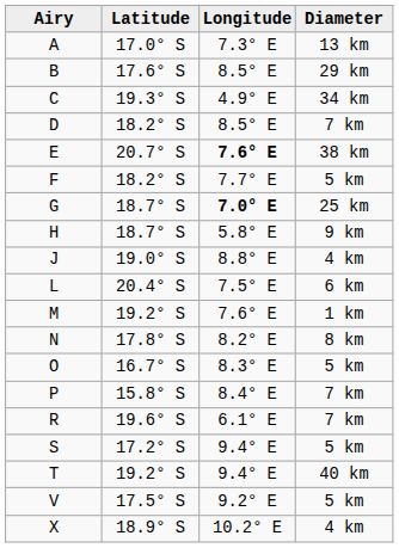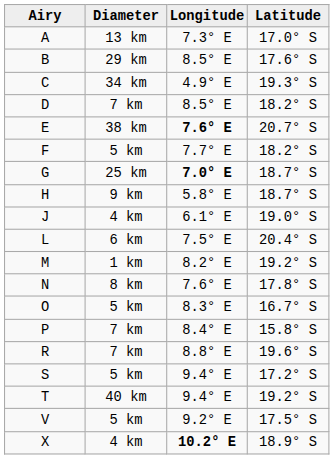 <table class="wikitable">
 <tr>
 <th width="25%" style="background:#eeeeee;">Airy</th>
+<th width="25%" style="background:#eeeeee;">Diameter</th>
+<th width="25%" style="background:#eeeeee;">Longitude</th>
 <th width="25%" style="background:#eeeeee;">Latitude</th>
-<th width="25%" style="background:#eeeeee;">Longitude</th>
-<th width="25%" style="background:#eeeeee;">Diameter</th>
 </tr>
 <tr>
 <td align="center">A</td>
+<td align="center">13 km</td>
+<td align="center">7.3° E</td>
 <td align="center">17.0° S</td>
-<td align="center">7.3° E</td>
-<td align="center">13 km</td>
 </tr>
 <tr>
 <td align="center">B</td>
+<td align="center">29 km</td>
+<td align="center">8.5° E</td>
 <td align="center">17.6° S</td>
-<td align="center">8.5° E</td>
-<td align="center">29 km</td>
 </tr>
 <tr>
 <td align="center">C</td>
+<td align="center">34 km</td>
+<td align="center">4.9° E</td>
 <td align="center">19.3° S</td>
-<td align="center">4.9° E</td>
-<td align="center">34 km</td>
 </tr>
 <tr>
 <td align="center">D</td>
+<td align="center">7 km</td>
+<td align="center">8.5° E</td>
 <td align="center">18.2° S</td>
-<td align="center">8.5° E</td>
-<td align="center">7 km</td>
 </tr>
 <tr>
 <td align="center">E</td>
+<td align="center">38 km</td>
+<td align="center"><strong>7.6° E</strong></td>
 <td align="center">20.7° S</td>
-<td align="center"><strong>7.6° E</strong></td>
-<td align="center">38 km</td>
 </tr>
 <tr>
 <td align="center">F</td>
+<td align="center">5 km</td>
+<td align="center">7.7° E</td>
 <td align="center">18.2° S</td>
-<td align="center">7.7° E</td>
-<td align="center">5 km</td>
 </tr>
 <tr>
 <td align="center">G</td>
+<td align="center">25 km</td>
+<td align="center"><strong>7.0° E</strong></td>
 <td align="center">18.7° S</td>
-<td align="center"><strong>7.0° E</strong></td>
-<td align="center">25 km</td>
 </tr>
 <tr>
 <td align="center">H</td>
+<td align="center">9 km</td>
+<td align="center">5.8° E</td>
 <td align="center">18.7° S</td>
-<td align="center">5.8° E</td>
-<td align="center">9 km</td>
 </tr>
 <tr>
 <td align="center">J</td>
+<td align="center">4 km</td>
+<td align="center">6.1° E</td>
 <td align="center">19.0° S</td>
-<td align="center">8.8° E</td>
-<td align="center">4 km</td>
 </tr>
 <tr>
 <td align="center">L</td>
+<td align="center">6 km</td>
+<td align="center">7.5° E</td>
 <td align="center">20.4° S</td>
-<td align="center">7.5° E</td>
-<td align="center">6 km</td>
 </tr>
 <tr>
 <td align="center">M</td>
+<td align="center">1 km</td>
+<td align="center">8.2° E</td>
 <td align="center">19.2° S</td>
-<td align="center">7.6° E</td>
-<td align="center">1 km</td>
 </tr>
 <tr>
 <td align="center">N</td>
+<td align="center">8 km</td>
+<td align="center">7.6° E</td>
 <td align="center">17.8° S</td>
-<td align="center">8.2° E</td>
-<td align="center">8 km</td>
 </tr>
 <tr>
 <td align="center">O</td>
+<td align="center">5 km</td>
+<td align="center">8.3° E</td>
 <td align="center">16.7° S</td>
-<td align="center">8.3° E</td>
-<td align="center">5 km</td>
 </tr>
 <tr>
 <td align="center">P</td>
+<td align="center">7 km</td>
+<td align="center">8.4° E</td>
 <td align="center">15.8° S</td>
-<td align="center">8.4° E</td>
-<td align="center">7 km</td>
 </tr>
 <tr>
 <td align="center">R</td>
+<td align="center">7 km</td>
+<td align="center">8.8° E</td>
 <td align="center">19.6° S</td>
-<td align="center">6.1° E</td>
-<td align="center">7 km</td>
 </tr>
 <tr>
 <td align="center">S</td>
+<td align="center">5 km</td>
+<td align="center">9.4° E</td>
 <td align="center">17.2° S</td>
-<td align="center">9.4° E</td>
-<td align="center">5 km</td>
 </tr>
 <tr>
 <td align="center">T</td>
+<td align="center">40 km</td>
+<td align="center">9.4° E</td>
 <td align="center">19.2° S</td>
-<td align="center">9.4° E</td>
-<td align="center">40 km</td>
 </tr>
 <tr>
 <td align="center">V</td>
+<td align="center">5 km</td>
+<td align="center">9.2° E</td>
 <td align="center">17.5° S</td>
-<td align="center">9.2° E</td>
-<td align="center">5 km</td>
 </tr>
 <tr>
 <td align="center">X</td>
+<td align="center">4 km</td>
+<td align="center"><strong>10.2° E</strong></td>
 <td align="center">18.9° S</td>
-<td align="center">10.2° E</td>
-<td align="center">4 km</td>
 </tr>
 </table>
